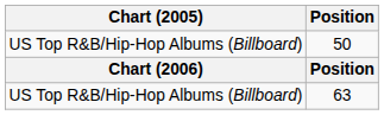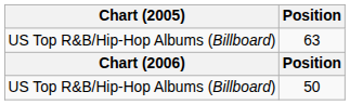 <table class="wikitable plainrowheaders">
 <tr>
 <th>Chart (2005)</th>
 <th>Position</th>
 </tr>
 <tr>
 <td>US Top R&B/Hip-Hop Albums (<em>Billboard</em>)</td>
-<td style="text-align:center">50</td>
+<td style="text-align:center">63</td>
 </tr>
 <tr>
 <th>Chart (2006)</th>
 <th>Position</th>
 </tr>
 <tr>
 <td>US Top R&B/Hip-Hop Albums (<em>Billboard</em>)</td>
-<td style="text-align:center">63</td>
+<td style="text-align:center">50</td>
 </tr>
 </table>
